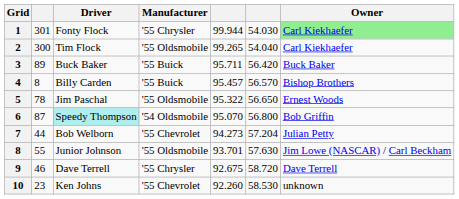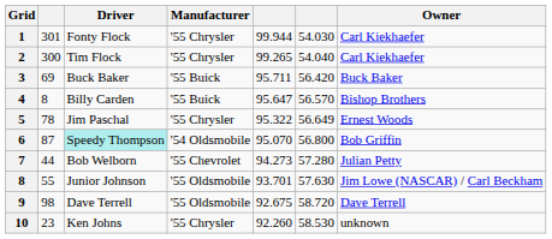 <table class="wikitable">
 <tr>
 <th>Grid</th>
 <th></th>
 <th>Driver</th>
 <th>Manufacturer</th>
 <th></th>
 <th></th>
 <th>Owner</th>
 </tr>
 <tr>
 <th>1</th>
 <td>301</td>
 <td>Fonty Flock</td>
 <td>'55 Chrysler</td>
 <td>99.944</td>
 <td>54.030</td>
-<td style="background: lightgreen;"><a href='#'>Carl Kiekhaefer</a></td>
+<td><a href='#'>Carl Kiekhaefer</a></td>
 </tr>
 <tr>
 <th>2</th>
 <td>300</td>
 <td>Tim Flock</td>
-<td>'55 Oldsmobile</td>
+<td>'55 Chrysler</td>
 <td>99.265</td>
 <td>54.040</td>
 <td><a href='#'>Carl Kiekhaefer</a></td>
 </tr>
 <tr>
 <th>3</th>
-<td>89</td>
+<td>69</td>
 <td>Buck Baker</td>
 <td>'55 Buick</td>
 <td>95.711</td>
 <td>56.420</td>
 <td><a href='#'>Buck Baker</a></td>
 </tr>
 <tr>
 <th>4</th>
 <td>8</td>
 <td>Billy Carden</td>
 <td>'55 Buick</td>
-<td>95.457</td>
+<td>95.647</td>
 <td>56.570</td>
 <td><a href='#'>Bishop Brothers</a></td>
 </tr>
 <tr>
 <th>5</th>
 <td>78</td>
 <td>Jim Paschal</td>
-<td>'55 Oldsmobile</td>
+<td>'55 Chrysler</td>
 <td>95.322</td>
-<td>56.650</td>
+<td>56.649</td>
 <td><a href='#'>Ernest Woods</a></td>
 </tr>
 <tr>
 <th>6</th>
 <td>87</td>
 <td style="background: paleturquoise;">Speedy Thompson</td>
 <td>'54 Oldsmobile</td>
 <td>95.070</td>
 <td>56.800</td>
 <td><a href='#'>Bob Griffin</a></td>
 </tr>
 <tr>
 <th>7</th>
 <td>44</td>
 <td>Bob Welborn</td>
 <td>'55 Chevrolet</td>
 <td>94.273</td>
-<td>57.204</td>
+<td>57.280</td>
 <td><a href='#'>Julian Petty</a></td>
 </tr>
 <tr>
 <th>8</th>
 <td>55</td>
 <td>Junior Johnson</td>
 <td>'55 Oldsmobile</td>
 <td>93.701</td>
 <td>57.630</td>
 <td><a href='#'>Jim Lowe (NASCAR)</a> / <a href='#'>Carl Beckham</a></td>
 </tr>
 <tr>
 <th>9</th>
-<td>46</td>
+<td>98</td>
 <td>Dave Terrell</td>
-<td>'55 Chrysler</td>
+<td>'55 Oldsmobile</td>
 <td>92.675</td>
 <td>58.720</td>
 <td><a href='#'>Dave Terrell</a></td>
 </tr>
 <tr>
 <th>10</th>
 <td>23</td>
 <td>Ken Johns</td>
-<td>'55 Chevrolet</td>
+<td>'55 Chrysler</td>
 <td>92.260</td>
 <td>58.530</td>
 <td>unknown</td>
 </tr>
 </table>
